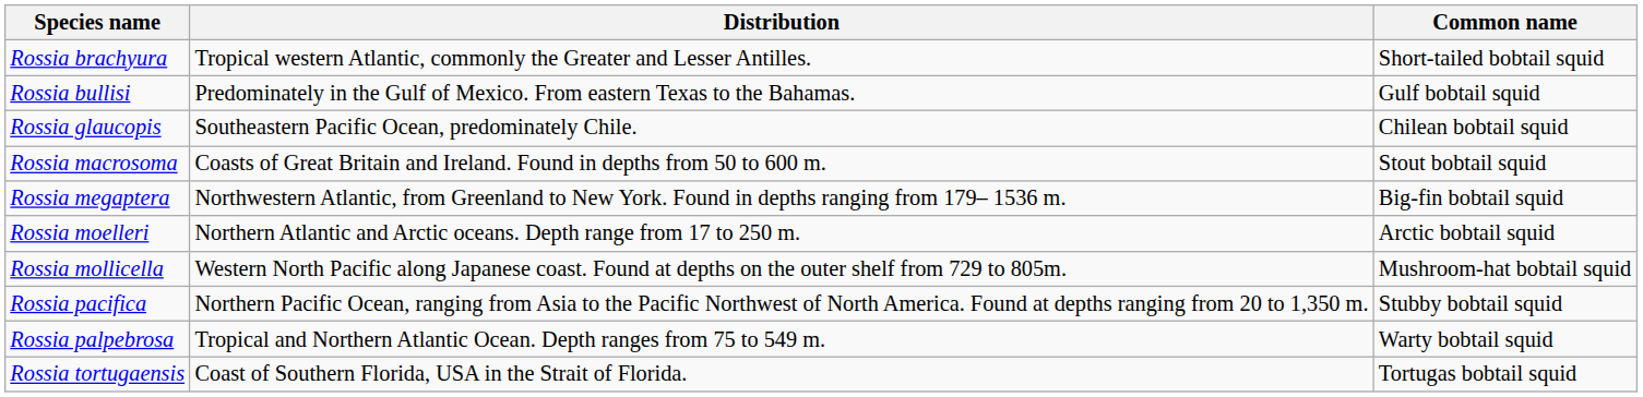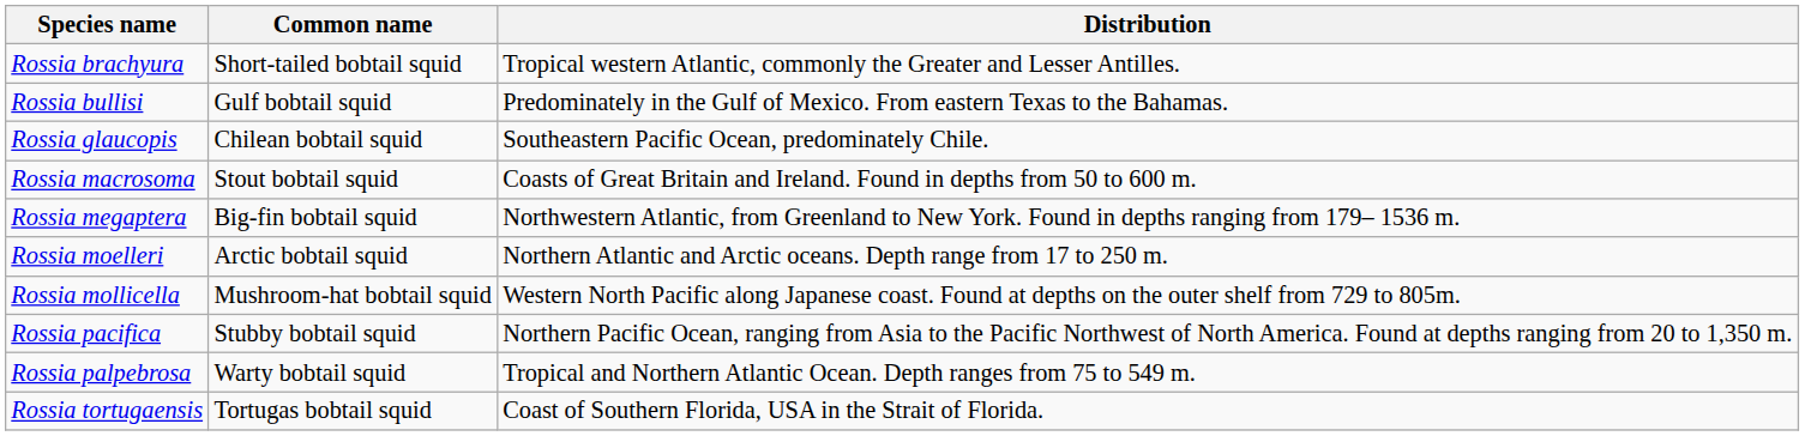 <table class="wikitable">
 <tr>
 <th>Species name</th>
+<th>Common name</th>
 <th>Distribution</th>
-<th>Common name</th>
 </tr>
 <tr>
 <td><em><a href='#'>Rossia brachyura</a></em></td>
+<td>Short-tailed bobtail squid</td>
 <td>Tropical western Atlantic, commonly the Greater and Lesser Antilles.</td>
-<td>Short-tailed bobtail squid</td>
 </tr>
 <tr>
 <td><em><a href='#'>Rossia bullisi</a></em></td>
+<td>Gulf bobtail squid</td>
 <td>Predominately in the Gulf of Mexico. From eastern Texas to the Bahamas.</td>
-<td>Gulf bobtail squid</td>
 </tr>
 <tr>
 <td><em><a href='#'>Rossia glaucopis</a></em></td>
+<td>Chilean bobtail squid</td>
 <td>Southeastern Pacific Ocean, predominately Chile.</td>
-<td>Chilean bobtail squid</td>
 </tr>
 <tr>
 <td><em><a href='#'>Rossia macrosoma</a></em></td>
+<td>Stout bobtail squid</td>
 <td>Coasts of Great Britain and Ireland. Found in depths from 50 to 600 m.</td>
-<td>Stout bobtail squid</td>
 </tr>
 <tr>
 <td><em><a href='#'>Rossia megaptera</a></em></td>
+<td>Big-fin bobtail squid</td>
 <td>Northwestern Atlantic, from Greenland to New York. Found in depths ranging from 179– 1536 m.</td>
-<td>Big-fin bobtail squid</td>
 </tr>
 <tr>
 <td><em><a href='#'>Rossia moelleri</a></em></td>
+<td>Arctic bobtail squid</td>
 <td>Northern Atlantic and Arctic oceans. Depth range from 17 to 250 m.</td>
-<td>Arctic bobtail squid</td>
 </tr>
 <tr>
 <td><em><a href='#'>Rossia mollicella</a></em></td>
+<td>Mushroom-hat bobtail squid</td>
 <td>Western North Pacific along Japanese coast. Found at depths on the outer shelf from 729 to 805m.</td>
-<td>Mushroom-hat bobtail squid</td>
 </tr>
 <tr>
 <td><em><a href='#'>Rossia pacifica</a></em></td>
+<td>Stubby bobtail squid</td>
 <td>Northern Pacific Ocean, ranging from Asia to the Pacific Northwest of North America. Found at depths ranging from 20 to 1,350 m.</td>
-<td>Stubby bobtail squid</td>
 </tr>
 <tr>
 <td><em><a href='#'>Rossia palpebrosa</a></em></td>
+<td>Warty bobtail squid</td>
 <td>Tropical and Northern Atlantic Ocean. Depth ranges from 75 to 549 m.</td>
-<td>Warty bobtail squid</td>
 </tr>
 <tr>
 <td><em><a href='#'>Rossia tortugaensis</a></em></td>
+<td>Tortugas bobtail squid</td>
 <td>Coast of Southern Florida, USA in the Strait of Florida.</td>
-<td>Tortugas bobtail squid</td>
 </tr>
 </table>
